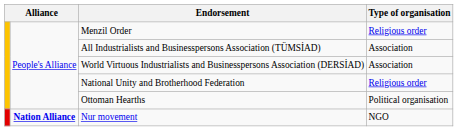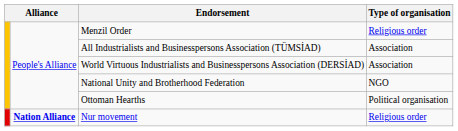 <table class="wikitable" style="text-align:left; font-size:90%; line-height:20px;">
 <tr>
 <th colspan="2">Alliance</th>
 <th>Endorsement</th>
 <th>Type of organisation</th>
 </tr>
 <tr>
 <th rowspan=5 style="background:#fdc400; width:2px;"></th>
 <td rowspan="5" style="text-align:center;"><a href='#'>People's Alliance</a></td>
 <td>Menzil Order</td>
 <td><a href='#'>Religious order</a></td>
 </tr>
 <tr>
 <td>All Industrialists and Businesspersons Association (TÜMSİAD)</td>
 <td>Association</td>
 </tr>
 <tr>
 <td>World Virtuous Industrialists and Businesspersons Association (DERSİAD)</td>
 <td>Association</td>
 </tr>
 <tr>
 <td>National Unity and Brotherhood Federation</td>
-<td><a href='#'>Religious order</a></td>
+<td>NGO</td>
 </tr>
 <tr>
 <td>Ottoman Hearths</td>
 <td>Political organisation</td>
 </tr>
 <tr>
 <th style="background:#e30000; width:2px;"></th>
 <td style="text-align:center;"><strong><a href='#'>Nation Alliance</a></strong></td>
 <td><a href='#'>Nur movement</a></td>
-<td>NGO</td>
+<td><a href='#'>Religious order</a></td>
 </tr>
 </table>
